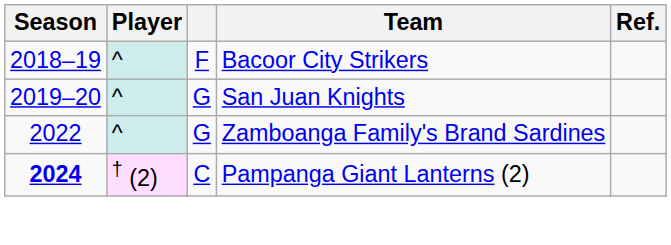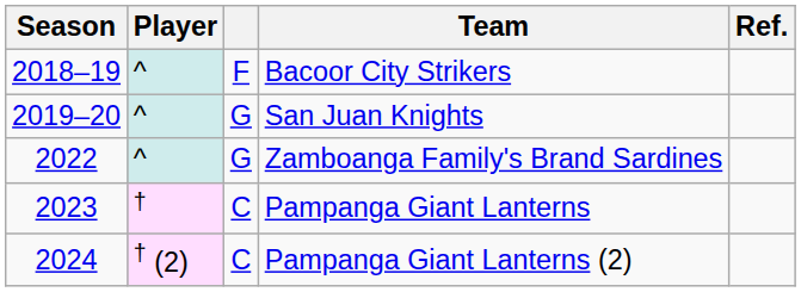 <table class="wikitable sortable">
 <tr>
 <th>Season</th>
 <th>Player</th>
 <th></th>
 <th>Team</th>
 <th class="unsortable">Ref.</th>
 </tr>
 <tr>
 <td align=center><a href='#'>2018–19</a></td>
 <td bgcolor="#CFECEC">^</td>
 <td align=center><a href='#'>F</a></td>
 <td><a href='#'>Bacoor City Strikers</a></td>
 <td></td>
 </tr>
 <tr>
 <td align=center><a href='#'>2019–20</a></td>
 <td bgcolor="#CFECEC">^</td>
 <td align=center><a href='#'>G</a></td>
 <td><a href='#'>San Juan Knights</a></td>
 <td></td>
 </tr>
 <tr>
 <td align=center><a href='#'>2022</a></td>
 <td bgcolor="#CFECEC">^</td>
 <td align=center><a href='#'>G</a></td>
 <td><a href='#'>Zamboanga Family's Brand Sardines</a></td>
 <td></td>
 </tr>
 <tr>
-<td align=center><strong><a href='#'>2024</a></strong></td>
+<td align=center><a href='#'>2023</a></td>
+<td bgcolor="#FFDDFF"><sup>†</sup></td>
+<td align=center><a href='#'>C</a></td>
+<td><a href='#'>Pampanga Giant Lanterns</a></td>
+<td></td>
+</tr>
+<tr>
+<td align=center><a href='#'>2024</a></td>
 <td bgcolor="#FFDDFF"><sup>†</sup> (2)</td>
 <td align=center><a href='#'>C</a></td>
 <td><a href='#'>Pampanga Giant Lanterns</a> (2)</td>
 <td></td>
 </tr>
 </table>
